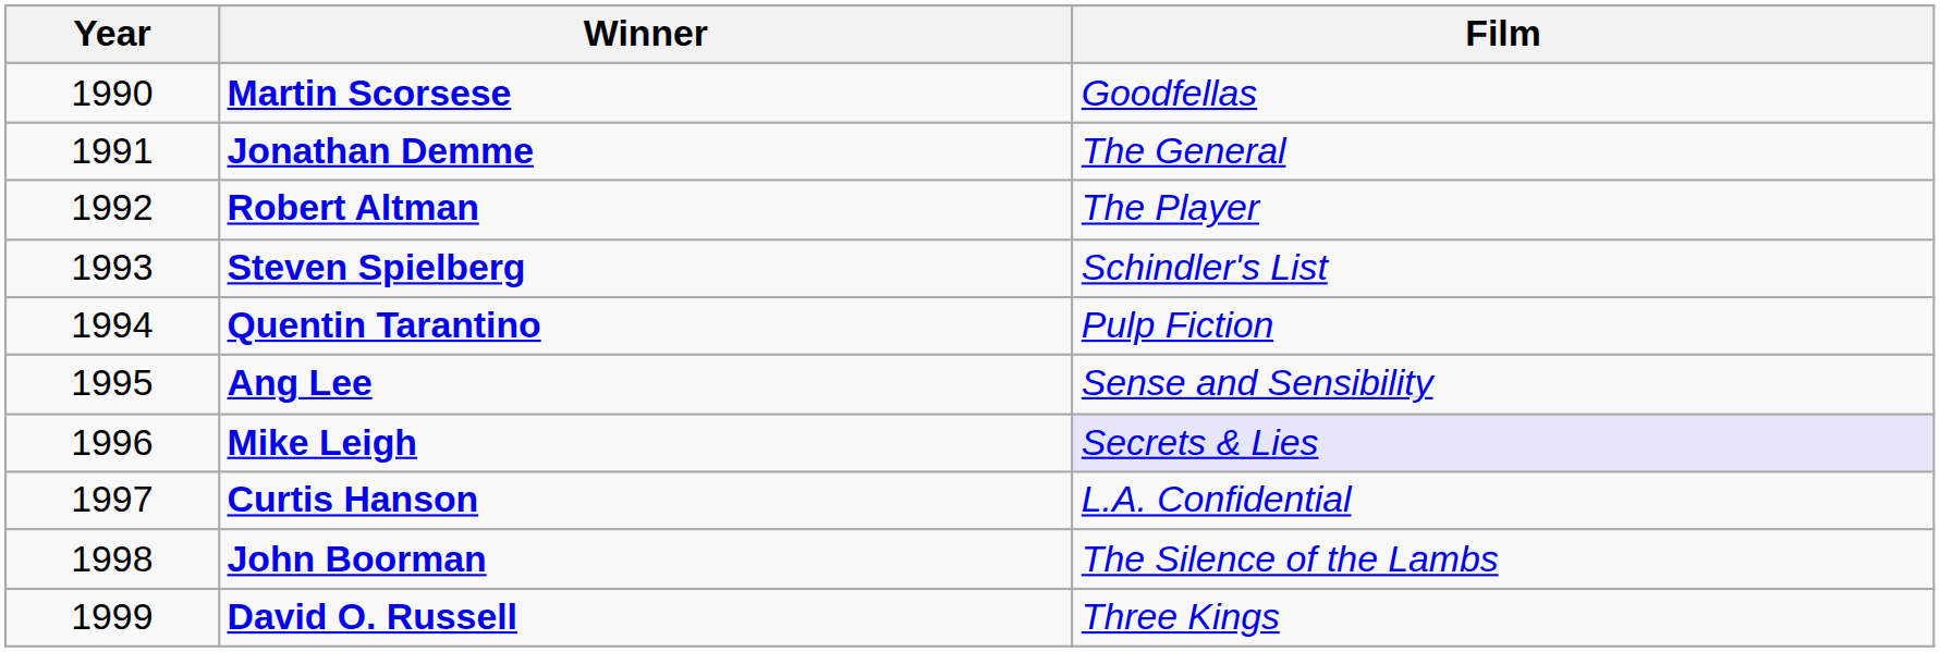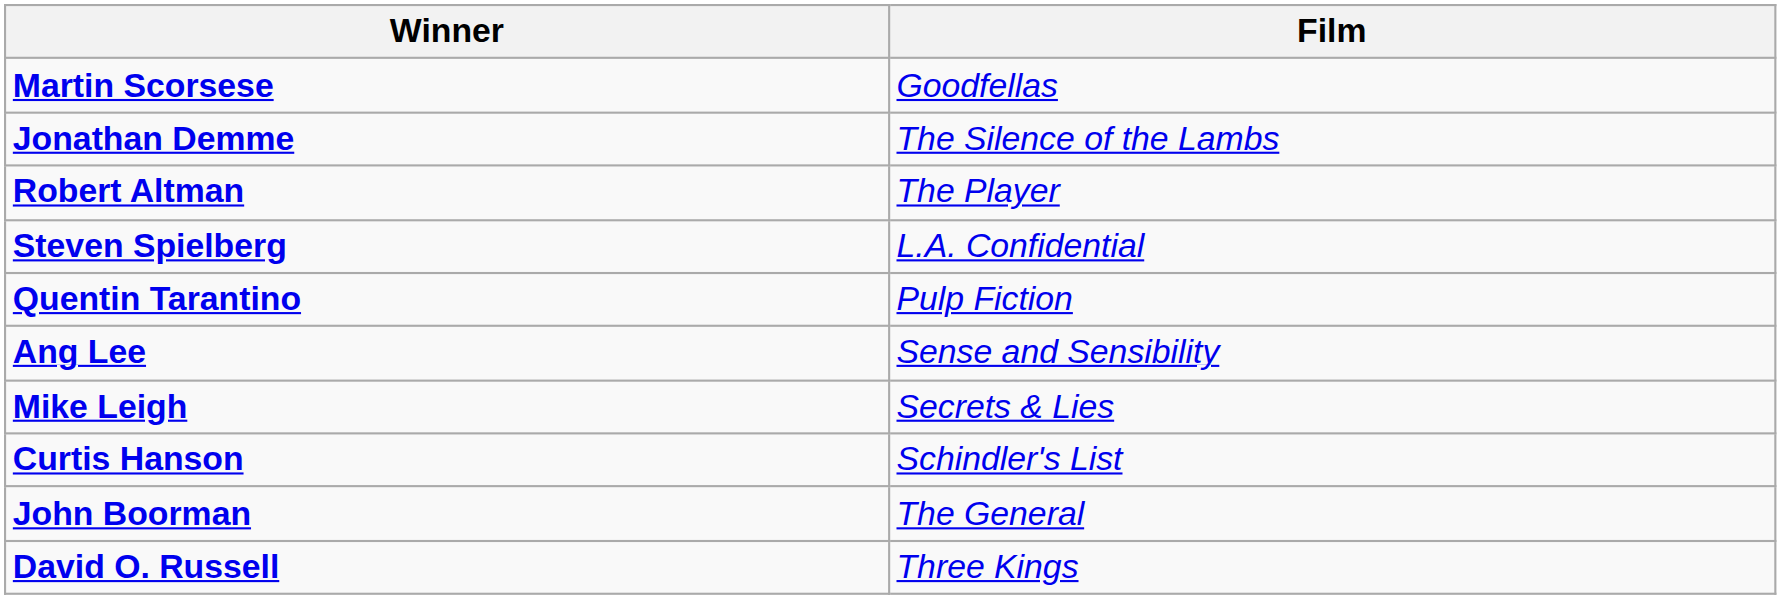 <table class="wikitable" width="95%" cellpadding="5">
 <tr>
-<th width="100"><strong>Year</strong></th>
 <th width="450"><strong>Winner</strong></th>
 <th width="450"><strong>Film</strong></th>
 </tr>
 <tr>
-<td style="text-align:center;">1990</td>
 <td><strong><a href='#'>Martin Scorsese</a></strong></td>
 <td><em><a href='#'>Goodfellas</a></em></td>
 </tr>
 <tr>
-<td style="text-align:center;">1991</td>
 <td><strong><a href='#'>Jonathan Demme</a></strong></td>
-<td><em><a href='#'>The General</a></em></td>
+<td><em><a href='#'>The Silence of the Lambs</a></em></td>
 </tr>
 <tr>
-<td style="text-align:center;">1992</td>
 <td><strong><a href='#'>Robert Altman</a></strong></td>
 <td><em><a href='#'>The Player</a></em></td>
 </tr>
 <tr>
-<td style="text-align:center;">1993</td>
 <td><strong><a href='#'>Steven Spielberg</a></strong></td>
-<td><em><a href='#'>Schindler's List</a></em></td>
+<td><em><a href='#'>L.A. Confidential</a></em></td>
 </tr>
 <tr>
-<td style="text-align:center;">1994</td>
 <td><strong><a href='#'>Quentin Tarantino</a></strong></td>
 <td><em><a href='#'>Pulp Fiction</a></em></td>
 </tr>
 <tr>
-<td style="text-align:center;">1995</td>
 <td><strong><a href='#'>Ang Lee</a></strong></td>
 <td><em><a href='#'>Sense and Sensibility</a></em></td>
 </tr>
 <tr>
-<td style="text-align:center;">1996</td>
 <td><strong><a href='#'>Mike Leigh</a></strong></td>
-<td style="background: lavender;"><em><a href='#'>Secrets & Lies</a></em></td>
+<td><em><a href='#'>Secrets & Lies</a></em></td>
 </tr>
 <tr>
-<td style="text-align:center;">1997</td>
 <td><strong><a href='#'>Curtis Hanson</a></strong></td>
-<td><em><a href='#'>L.A. Confidential</a></em></td>
+<td><em><a href='#'>Schindler's List</a></em></td>
 </tr>
 <tr>
-<td style="text-align:center;">1998</td>
 <td><strong><a href='#'>John Boorman</a></strong></td>
-<td><em><a href='#'>The Silence of the Lambs</a></em></td>
+<td><em><a href='#'>The General</a></em></td>
 </tr>
 <tr>
-<td style="text-align:center;">1999</td>
 <td><strong><a href='#'>David O. Russell</a></strong></td>
 <td><em><a href='#'>Three Kings</a></em></td>
 </tr>
 </table>
